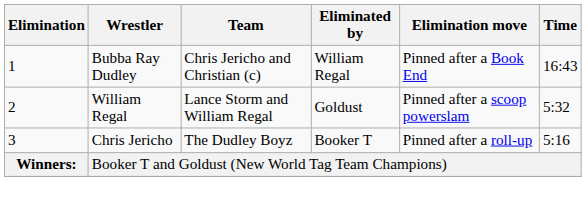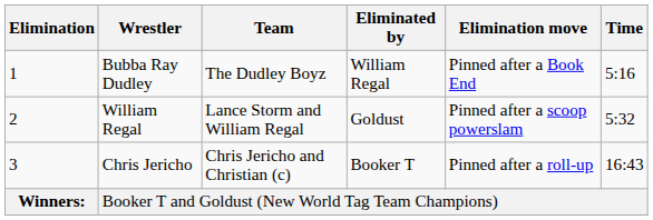 <table class="wikitable" border="1">
 <tr>
 <th>Elimination</th>
 <th>Wrestler</th>
 <th>Team</th>
 <th>Eliminated by</th>
 <th>Elimination move</th>
 <th>Time</th>
 </tr>
 <tr>
 <td>1</td>
 <td>Bubba Ray Dudley</td>
-<td>Chris Jericho and Christian (c)</td>
+<td>The Dudley Boyz</td>
 <td>William Regal</td>
 <td>Pinned after a <a href='#'>Book End</a></td>
-<td>16:43</td>
+<td>5:16</td>
 </tr>
 <tr>
 <td>2</td>
 <td>William Regal</td>
 <td>Lance Storm and William Regal</td>
 <td>Goldust</td>
 <td>Pinned after a <a href='#'>scoop powerslam</a></td>
 <td>5:32</td>
 </tr>
 <tr>
 <td>3</td>
 <td>Chris Jericho</td>
-<td>The Dudley Boyz</td>
+<td>Chris Jericho and Christian (c)</td>
 <td>Booker T</td>
 <td>Pinned after a <a href='#'>roll-up</a></td>
-<td>5:16</td>
+<td>16:43</td>
 </tr>
 <tr>
 <th>Winners:</th>
 <td colspan="5" bgcolor="#f2f2f2">Booker T and Goldust (New World Tag Team Champions)</td>
 </tr>
 <tr>
 </tr>
 </table>
